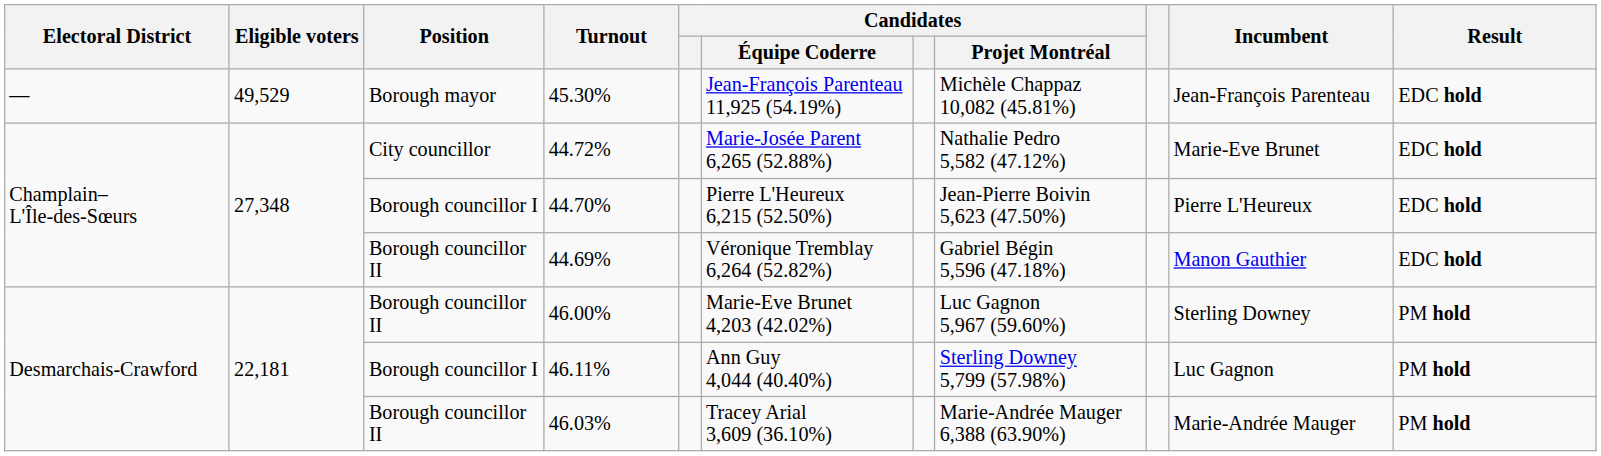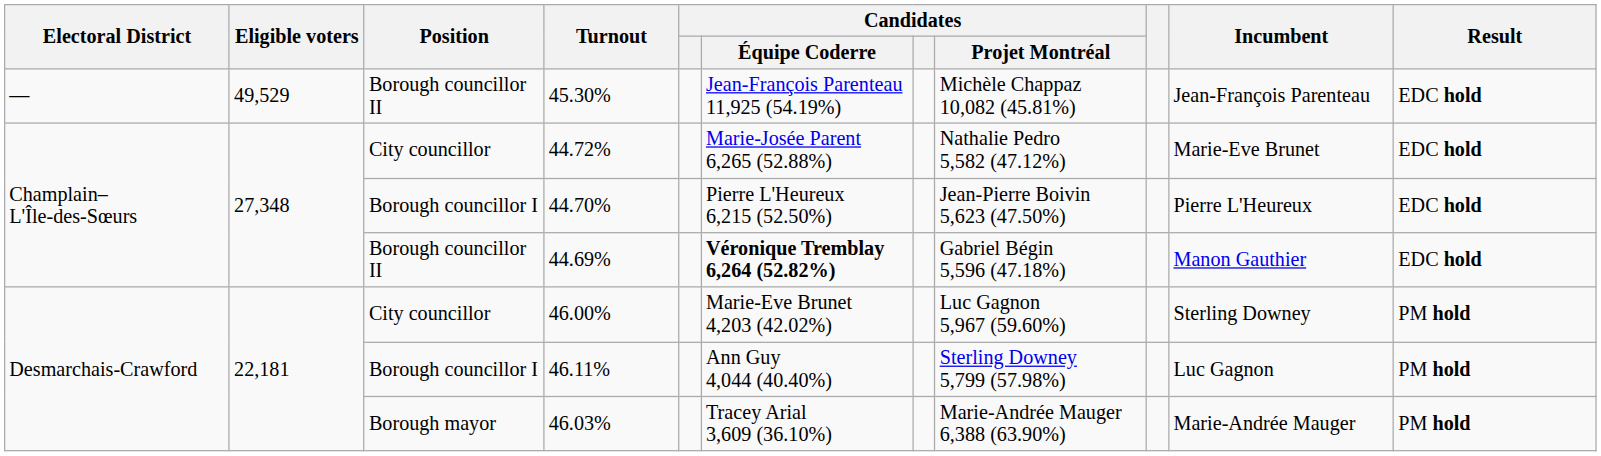 <table class="wikitable" width="100%">
 <tr>
 <th width=10% rowspan=2>Electoral District</th>
 <th width=6% rowspan=2>Eligible voters</th>
 <th width=8% rowspan=2>Position</th>
 <th width=6% rowspan=2>Turnout</th>
 <th colspan=4>Candidates</th>
 <th width=1% rowspan=2> </th>
 <th width=10% rowspan=2>Incumbent</th>
 <th width=9% rowspan=2>Result</th>
 </tr>
 <tr>
 <th width=1% > </th>
 <th width=9.4% >Équipe Coderre</th>
 <th width=1% > </th>
 <th width=9.4% ><span>Projet Montréal</span></th>
 </tr>
 <tr>
 <td>—</td>
 <td>49,529</td>
-<td>Borough mayor</td>
+<td>Borough councillor II</td>
 <td>45.30%</td>
 <td> </td>
 <td><a href='#'>Jean-François Parenteau</a> <br> 11,925 (54.19%)</td>
 <td></td>
 <td>Michèle Chappaz <br> 10,082 (45.81%)</td>
 <td> </td>
 <td>Jean-François Parenteau</td>
 <td>EDC <strong>hold</strong></td>
 </tr>
 <tr>
 <td rowspan=3>Champlain–<br>L'Île-des-Sœurs</td>
 <td rowspan=3>27,348</td>
 <td>City councillor</td>
 <td>44.72%</td>
 <td> </td>
 <td><a href='#'>Marie-Josée Parent</a> <br> 6,265 (52.88%)</td>
 <td></td>
 <td>Nathalie Pedro <br> 5,582 (47.12%)</td>
 <td> </td>
 <td>Marie-Eve Brunet</td>
 <td>EDC <strong>hold</strong></td>
 </tr>
 <tr>
 <td>Borough councillor I</td>
 <td>44.70%</td>
 <td> </td>
 <td>Pierre L'Heureux <br> 6,215 (52.50%)</td>
 <td></td>
 <td>Jean-Pierre Boivin <br> 5,623 (47.50%)</td>
 <td> </td>
 <td>Pierre L'Heureux</td>
 <td>EDC <strong>hold</strong></td>
 </tr>
 <tr>
 <td>Borough councillor II</td>
 <td>44.69%</td>
 <td> </td>
-<td>Véronique Tremblay <br> 6,264 (52.82%)</td>
+<td><strong>Véronique Tremblay <br> 6,264 (52.82%)</strong></td>
 <td></td>
 <td>Gabriel Bégin <br> 5,596 (47.18%)</td>
 <td> </td>
 <td><a href='#'>Manon Gauthier</a></td>
 <td>EDC <strong>hold</strong></td>
 </tr>
 <tr>
 <td rowspan=3>Desmarchais-Crawford</td>
 <td rowspan=3>22,181</td>
-<td>Borough councillor II</td>
+<td>City councillor</td>
 <td>46.00%</td>
 <td></td>
 <td>Marie-Eve Brunet <br> 4,203 (42.02%)</td>
 <td> </td>
 <td>Luc Gagnon <br> 5,967 (59.60%)</td>
 <td> </td>
 <td>Sterling Downey</td>
 <td>PM <strong>hold</strong></td>
 </tr>
 <tr>
 <td>Borough councillor I</td>
 <td>46.11%</td>
 <td></td>
 <td>Ann Guy <br> 4,044 (40.40%)</td>
 <td> </td>
 <td><a href='#'>Sterling Downey</a> <br> 5,799 (57.98%)</td>
 <td> </td>
 <td>Luc Gagnon</td>
 <td>PM <strong>hold</strong></td>
 </tr>
 <tr>
-<td>Borough councillor II</td>
+<td>Borough mayor</td>
 <td>46.03%</td>
 <td></td>
 <td>Tracey Arial <br> 3,609 (36.10%)</td>
 <td> </td>
 <td>Marie-Andrée Mauger <br> 6,388 (63.90%)</td>
 <td> </td>
 <td>Marie-Andrée Mauger</td>
 <td>PM <strong>hold</strong></td>
 </tr>
 </table>
